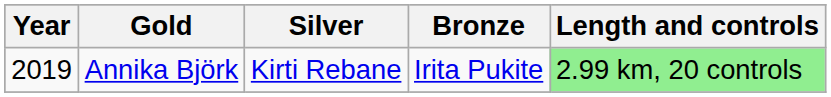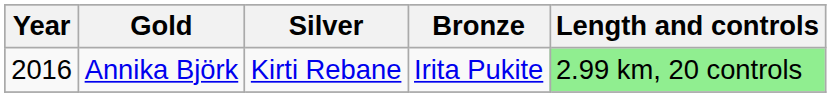 <table class="wikitable">
 <tr>
 <th>Year</th>
 <th>Gold</th>
 <th>Silver</th>
 <th>Bronze</th>
 <th>Length and controls</th>
 </tr>
 <tr>
-<td>2019</td>
+<td>2016</td>
 <td> <a href='#'>Annika Björk</a></td>
 <td> <a href='#'>Kirti Rebane</a></td>
 <td> <a href='#'>Irita Pukite</a></td>
 <td style="background: lightgreen;">2.99 km, 20 controls</td>
 </tr>
 </table>
